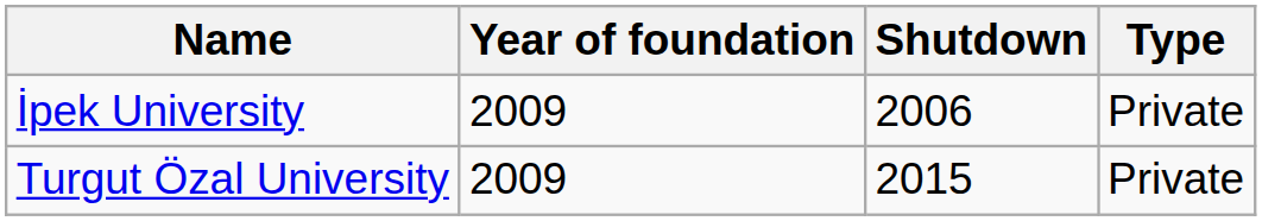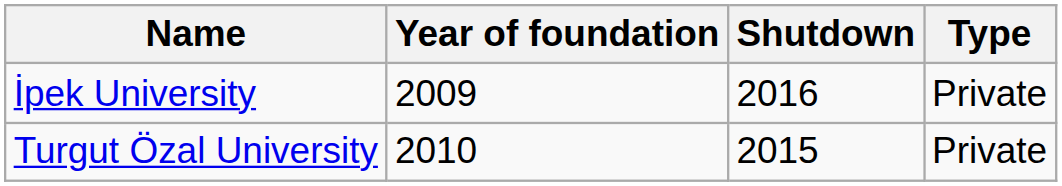 <table class="wikitable">
 <tr>
 <th>Name</th>
 <th>Year of foundation</th>
 <th>Shutdown</th>
 <th>Type</th>
 </tr>
 <tr>
 <td><a href='#'>İpek University</a></td>
 <td>2009</td>
-<td>2006</td>
+<td>2016</td>
 <td>Private</td>
 </tr>
 <tr>
 <td><a href='#'>Turgut Özal University</a></td>
-<td>2009</td>
+<td>2010</td>
 <td>2015</td>
 <td>Private</td>
 </tr>
 </table>
